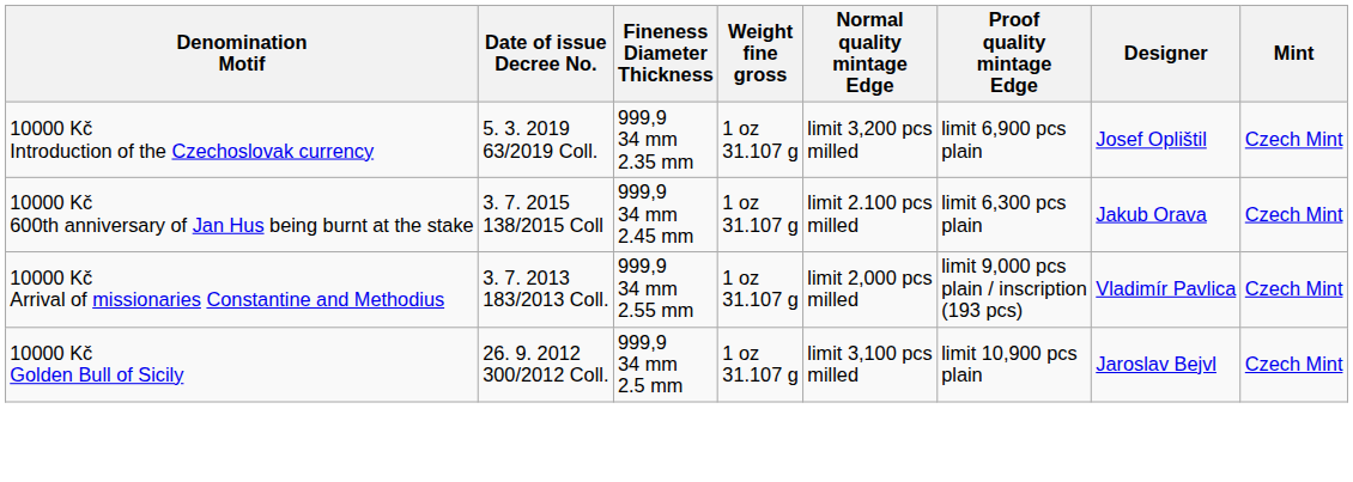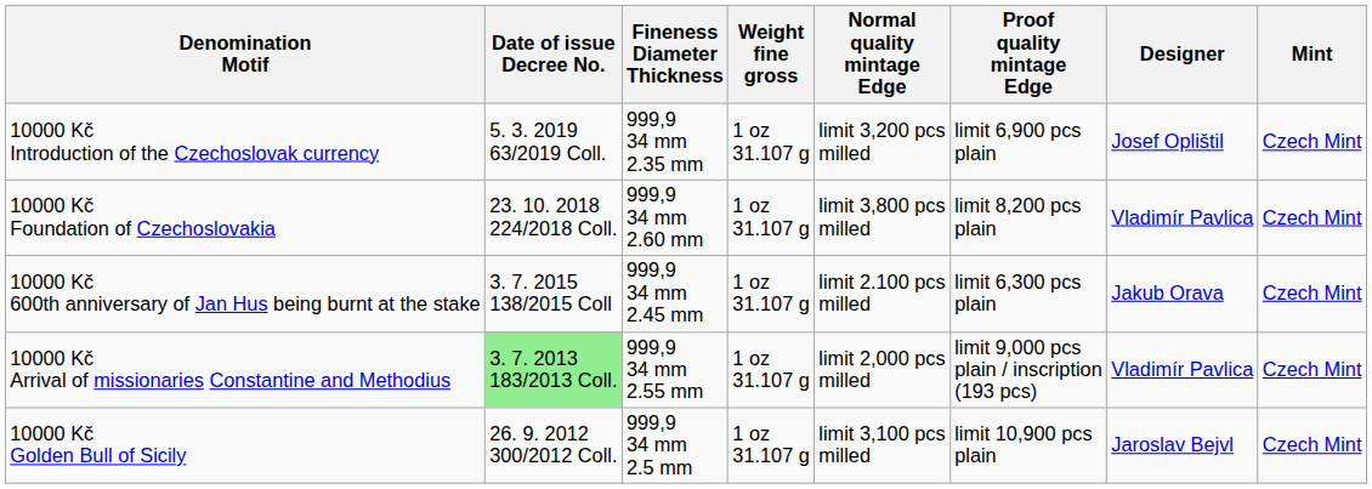 <table class="wikitable">
 <tr>
 <th>Denomination<br>Motif</th>
 <th>Date of issue<br>Decree No.</th>
 <th>Fineness<br>Diameter<br>Thickness</th>
 <th>Weight<br>fine<br>gross</th>
 <th>Normal<br>quality<br>mintage<br>Edge</th>
 <th>Proof<br>quality<br>mintage<br>Edge</th>
 <th>Designer</th>
 <th>Mint</th>
 </tr>
 <tr>
 <td>10000 Kč<br>Introduction of the <a href='#'>Czechoslovak currency</a></td>
 <td>5. 3. 2019<br>63/2019 Coll.</td>
 <td>999,9<br>34 mm<br>2.35 mm</td>
 <td>1 oz<br>31.107 g</td>
 <td>limit 3,200 pcs<br>milled</td>
 <td>limit 6,900 pcs<br>plain</td>
 <td><a href='#'>Josef Oplištil</a></td>
 <td><a href='#'>Czech Mint</a></td>
 </tr>
 <tr>
+<td>10000 Kč<br>Foundation of <a href='#'>Czechoslovakia</a></td>
+<td>23. 10. 2018<br>224/2018 Coll.</td>
+<td>999,9<br>34 mm<br>2.60 mm</td>
+<td>1 oz<br>31.107 g</td>
+<td>limit 3,800 pcs<br>milled</td>
+<td>limit 8,200 pcs<br>plain</td>
+<td><a href='#'>Vladimír Pavlica</a></td>
+<td><a href='#'>Czech Mint</a></td>
+</tr>
+<tr>
 <td>10000 Kč<br>600th anniversary of <a href='#'>Jan Hus</a> being burnt at the stake</td>
 <td>3. 7. 2015<br>138/2015 Coll</td>
 <td>999,9<br>34 mm<br>2.45 mm</td>
 <td>1 oz<br>31.107 g</td>
 <td>limit 2.100 pcs<br>milled</td>
 <td>limit 6,300 pcs<br>plain</td>
 <td><a href='#'>Jakub Orava</a></td>
 <td><a href='#'>Czech Mint</a></td>
 </tr>
 <tr>
 <td>10000 Kč<br>Arrival of <a href='#'>missionaries</a> <a href='#'>Constantine and Methodius</a></td>
-<td>3. 7. 2013<br>183/2013 Coll.</td>
+<td style="background: lightgreen;">3. 7. 2013<br>183/2013 Coll.</td>
 <td>999,9<br>34 mm<br>2.55 mm</td>
 <td>1 oz<br>31.107 g</td>
 <td>limit 2,000 pcs<br>milled</td>
 <td>limit 9,000 pcs<br>plain / inscription<br>(193 pcs)</td>
 <td><a href='#'>Vladimír Pavlica</a></td>
 <td><a href='#'>Czech Mint</a></td>
 </tr>
 <tr>
 <td>10000 Kč<br><a href='#'>Golden Bull of Sicily</a></td>
 <td>26. 9. 2012<br>300/2012 Coll.</td>
 <td>999,9<br>34 mm<br>2.5 mm</td>
 <td>1 oz<br>31.107 g</td>
 <td>limit 3,100 pcs<br>milled</td>
 <td>limit 10,900 pcs<br>plain</td>
 <td><a href='#'>Jaroslav Bejvl</a></td>
 <td><a href='#'>Czech Mint</a></td>
 </tr>
 </table>
